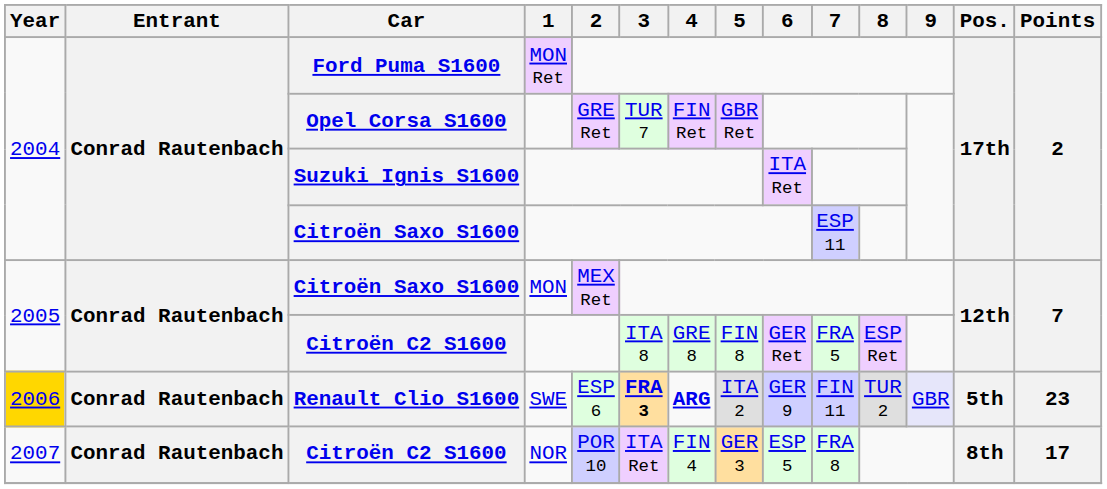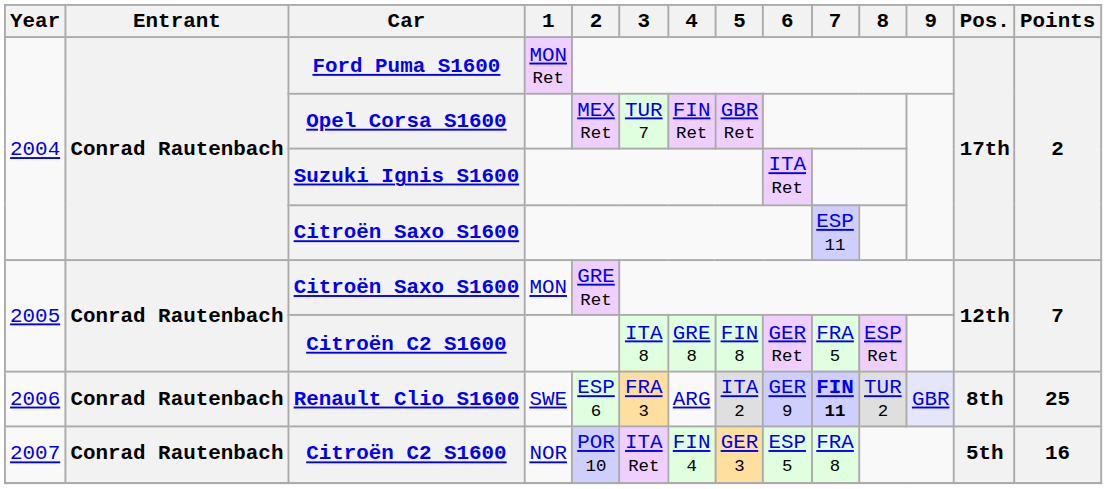 <table class="wikitable" border="1" style="text-align:center; font-size:85%;">
 <tr>
 <th>Year</th>
 <th>Entrant</th>
 <th>Car</th>
 <th>1</th>
 <th>2</th>
 <th>3</th>
 <th>4</th>
 <th>5</th>
 <th>6</th>
 <th>7</th>
 <th>8</th>
 <th>9</th>
 <th>Pos.</th>
 <th>Points</th>
 </tr>
 <tr>
 <td rowspan=4><a href='#'>2004</a></td>
 <th rowspan=4 nowrap>Conrad Rautenbach</th>
 <th nowrap><a href='#'>Ford Puma S1600</a></th>
 <td style="background:#EFCFFF;"><a href='#'>MON</a><br><small>Ret</small></td>
 <td colspan=8></td>
 <th rowspan=4>17th</th>
 <th rowspan=4>2</th>
 </tr>
 <tr>
 <th nowrap><a href='#'>Opel Corsa S1600</a></th>
 <td></td>
-<td style="background:#EFCFFF;"><a href='#'>GRE</a><br><small>Ret</small></td>
+<td style="background:#EFCFFF;"><a href='#'>MEX</a><br><small>Ret</small></td>
 <td style="background:#DFFFDF;"><a href='#'>TUR</a><br><small>7</small></td>
 <td style="background:#EFCFFF;"><a href='#'>FIN</a><br><small>Ret</small></td>
 <td style="background:#EFCFFF;"><a href='#'>GBR</a><br><small>Ret</small></td>
 <td colspan=3></td>
 </tr>
 <tr>
 <th nowrap><a href='#'>Suzuki Ignis S1600</a></th>
 <td colspan=5></td>
 <td style="background:#EFCFFF;"><a href='#'>ITA</a><br><small>Ret</small></td>
 <td colspan=2></td>
 </tr>
 <tr>
 <th nowrap><a href='#'>Citroën Saxo S1600</a></th>
 <td colspan=6></td>
 <td style="background:#CFCFFF;"><a href='#'>ESP</a><br><small>11</small></td>
 <td></td>
 </tr>
 <tr>
 <td rowspan=2><a href='#'>2005</a></td>
 <th rowspan=2 nowrap>Conrad Rautenbach</th>
 <th nowrap><a href='#'>Citroën Saxo S1600</a></th>
 <td><a href='#'>MON</a></td>
-<td style="background:#EFCFFF;"><a href='#'>MEX</a><br><small>Ret</small></td>
+<td style="background:#EFCFFF;"><a href='#'>GRE</a><br><small>Ret</small></td>
 <td colspan=7></td>
 <th rowspan=2>12th</th>
 <th rowspan=2>7</th>
 </tr>
 <tr>
 <th nowrap><a href='#'>Citroën C2 S1600</a></th>
 <td colspan=2></td>
 <td style="background:#DFFFDF;"><a href='#'>ITA</a><br><small>8</small></td>
 <td style="background:#DFFFDF;"><a href='#'>GRE</a><br><small>8</small></td>
 <td style="background:#DFFFDF;"><a href='#'>FIN</a><br><small>8</small></td>
 <td style="background:#EFCFFF;"><a href='#'>GER</a><br><small>Ret</small></td>
 <td style="background:#DFFFDF;"><a href='#'>FRA</a><br><small>5</small></td>
 <td style="background:#EFCFFF;"><a href='#'>ESP</a><br><small>Ret</small></td>
 <td></td>
 </tr>
 <tr>
-<td style="background: gold;"><a href='#'>2006</a></td>
+<td><a href='#'>2006</a></td>
 <th nowrap>Conrad Rautenbach</th>
 <th nowrap><a href='#'>Renault Clio S1600</a></th>
 <td><a href='#'>SWE</a></td>
 <td style="background:#DFFFDF;"><a href='#'>ESP</a><br><small>6</small></td>
-<td style="background:#FFDF9F;"><strong><a href='#'>FRA</a><br><small>3</small></strong></td>
-<td><strong><a href='#'>ARG</a></strong></td>
+<td style="background:#FFDF9F;"><a href='#'>FRA</a><br><small>3</small></td>
+<td><a href='#'>ARG</a></td>
 <td style="background:#DFDFDF;"><a href='#'>ITA</a><br><small>2</small></td>
 <td style="background:#CFCFFF;"><a href='#'>GER</a><br><small>9</small></td>
-<td style="background:#CFCFFF;"><a href='#'>FIN</a><br><small>11</small></td>
+<td style="background:#CFCFFF;"><strong><a href='#'>FIN</a><br><small>11</small></strong></td>
 <td style="background:#DFDFDF;"><a href='#'>TUR</a><br><small>2</small></td>
 <td style="background: lavender;"><a href='#'>GBR</a></td>
-<th>5th</th>
-<th>23</th>
+<th>8th</th>
+<th>25</th>
 </tr>
 <tr>
 <td><a href='#'>2007</a></td>
 <th nowrap>Conrad Rautenbach</th>
 <th nowrap><a href='#'>Citroën C2 S1600</a></th>
 <td><a href='#'>NOR</a></td>
 <td style="background:#CFCFFF;"><a href='#'>POR</a><br><small>10</small></td>
 <td style="background:#EFCFFF;"><a href='#'>ITA</a><br><small>Ret</small></td>
 <td style="background:#DFFFDF;"><a href='#'>FIN</a><br><small>4</small></td>
 <td style="background:#FFDF9F;"><a href='#'>GER</a><br><small>3</small></td>
 <td style="background:#DFFFDF;"><a href='#'>ESP</a><br><small>5</small></td>
 <td style="background:#DFFFDF;"><a href='#'>FRA</a><br><small>8</small></td>
 <td colspan=2></td>
-<th>8th</th>
-<th>17</th>
+<th>5th</th>
+<th>16</th>
 </tr>
 <tr>
 </tr>
 </table>
